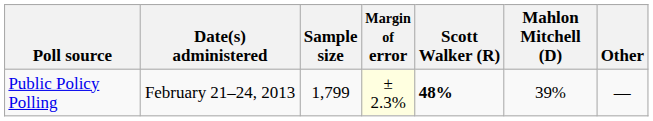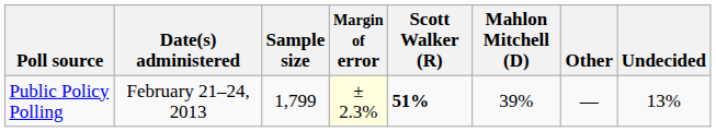 <table class="wikitable">
 <tr valign= bottom>
 <th style="width:185px;">Poll source</th>
 <th style="width:190px;">Date(s)<br>administered</th>
 <th class=small>Sample<br>size</th>
 <th><small>Margin of</small><br>error</th>
 <th style="width:100px;">Scott<br>Walker (R)</th>
 <th style="width:100px;">Mahlon<br>Mitchell (D)</th>
 <th style="width:40px;">Other</th>
+<th style="width:40px;">Undecided</th>
 </tr>
 <tr>
 <td><a href='#'>Public Policy Polling</a></td>
 <td align=center>February 21–24, 2013</td>
 <td align=center>1,799</td>
 <td align=center style="background: lightyellow;">± 2.3%</td>
-<td><strong>48%</strong></td>
+<td><strong>51%</strong></td>
 <td align=center>39%</td>
 <td align=center>—</td>
+<td align=center>13%</td>
 </tr>
 </table>
